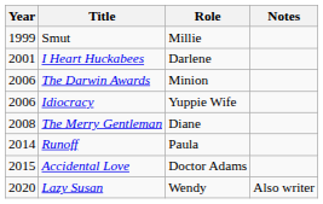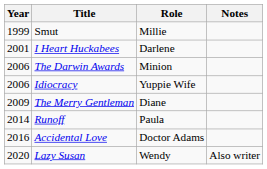 <table class="wikitable sortable">
 <tr>
 <th>Year</th>
 <th>Title</th>
 <th>Role</th>
 <th class="unsortable">Notes</th>
 </tr>
 <tr>
 <td>1999</td>
 <td>Smut</td>
 <td>Millie</td>
 <td></td>
 </tr>
 <tr>
 <td>2001</td>
 <td><em><a href='#'>I Heart Huckabees</a></em></td>
 <td>Darlene</td>
 <td></td>
 </tr>
 <tr>
 <td>2006</td>
 <td><em><a href='#'>The Darwin Awards</a></em></td>
 <td>Minion</td>
 <td></td>
 </tr>
 <tr>
 <td>2006</td>
 <td><em><a href='#'>Idiocracy</a></em></td>
 <td>Yuppie Wife</td>
 <td></td>
 </tr>
 <tr>
-<td>2008</td>
+<td>2009</td>
 <td><em><a href='#'>The Merry Gentleman</a></em></td>
 <td>Diane</td>
 <td></td>
 </tr>
 <tr>
 <td>2014</td>
 <td><em><a href='#'>Runoff</a></em></td>
 <td>Paula</td>
 <td></td>
 </tr>
 <tr>
-<td>2015</td>
+<td>2016</td>
 <td><em><a href='#'>Accidental Love</a></em></td>
 <td>Doctor Adams</td>
 <td></td>
 </tr>
 <tr>
 <td>2020</td>
 <td><em><a href='#'>Lazy Susan</a></em></td>
 <td>Wendy</td>
 <td>Also writer</td>
 </tr>
 </table>
